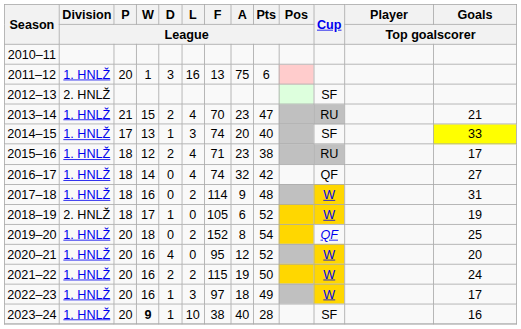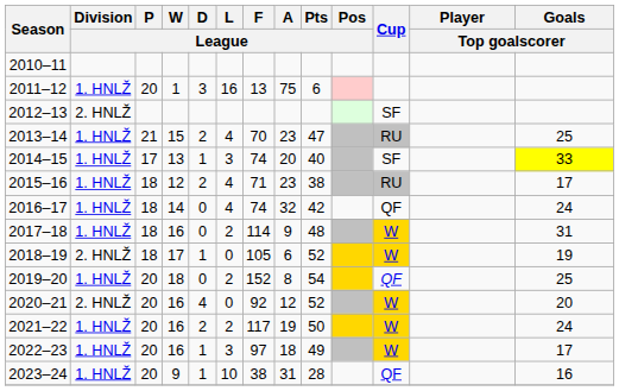 <table class="wikitable sortable" style="font-size:95%; text-align: center;">
 <tr>
 <th rowspan=2>Season</th>
 <th>Division</th>
 <th width="20">P</th>
 <th width="20">W</th>
 <th width="20">D</th>
 <th width="20">L</th>
 <th width="20">F</th>
 <th width="20">A</th>
 <th width="20">Pts</th>
 <th width="35">Pos</th>
 <th rowspan=2 width="30"><a href='#'>Cup</a></th>
 <th>Player</th>
 <th>Goals</th>
 </tr>
 <tr>
 <th class="unsortable" colspan=9>League</th>
 <th colspan=2 width="200">Top goalscorer</th>
 </tr>
 <tr>
 <td>2010–11</td>
 <td></td>
 <td></td>
 <td></td>
 <td></td>
 <td></td>
 <td></td>
 <td></td>
 <td></td>
 <td></td>
 <td></td>
 <td></td>
 <td></td>
 </tr>
 <tr>
 <td>2011–12</td>
 <td><a href='#'>1. HNLŽ</a></td>
 <td>20</td>
 <td>1</td>
 <td>3</td>
 <td>16</td>
 <td>13</td>
 <td>75</td>
 <td>6</td>
 <td bgcolor="#ffcccc"></td>
 <td></td>
 <td></td>
 <td></td>
 </tr>
 <tr>
 <td>2012–13</td>
 <td>2. HNLŽ</td>
 <td></td>
 <td></td>
 <td></td>
 <td></td>
 <td></td>
 <td></td>
 <td></td>
 <td bgcolor="#ddffdd"></td>
 <td>SF</td>
 <td></td>
 <td></td>
 </tr>
 <tr>
 <td>2013–14</td>
 <td><a href='#'>1. HNLŽ</a></td>
 <td>21</td>
 <td>15</td>
 <td>2</td>
 <td>4</td>
 <td>70</td>
 <td>23</td>
 <td>47</td>
 <td bgcolor=silver></td>
 <td bgcolor=silver>RU</td>
 <td align="left"></td>
-<td>21</td>
+<td>25</td>
 </tr>
 <tr>
 <td>2014–15</td>
 <td><a href='#'>1. HNLŽ</a></td>
 <td>17</td>
 <td>13</td>
 <td>1</td>
 <td>3</td>
 <td>74</td>
 <td>20</td>
 <td>40</td>
 <td bgcolor=silver></td>
 <td>SF</td>
 <td align="left"></td>
 <td bgcolor=yellow>33</td>
 </tr>
 <tr>
 <td>2015–16</td>
 <td><a href='#'>1. HNLŽ</a></td>
 <td>18</td>
 <td>12</td>
 <td>2</td>
 <td>4</td>
 <td>71</td>
 <td>23</td>
 <td>38</td>
 <td bgcolor=silver></td>
 <td bgcolor=silver>RU</td>
 <td align="left"></td>
 <td>17</td>
 </tr>
 <tr>
 <td>2016–17</td>
 <td><a href='#'>1. HNLŽ</a></td>
 <td>18</td>
 <td>14</td>
 <td>0</td>
 <td>4</td>
 <td>74</td>
 <td>32</td>
 <td>42</td>
 <td></td>
 <td>QF</td>
 <td align="left"></td>
-<td>27</td>
+<td>24</td>
 </tr>
 <tr>
 <td>2017–18</td>
 <td><a href='#'>1. HNLŽ</a></td>
 <td>18</td>
 <td>16</td>
 <td>0</td>
 <td>2</td>
 <td>114</td>
 <td>9</td>
 <td>48</td>
 <td bgcolor=silver></td>
 <td bgcolor=gold><a href='#'>W</a></td>
 <td align="left"></td>
 <td>31</td>
 </tr>
 <tr>
 <td>2018–19</td>
 <td>2. HNLŽ</td>
 <td>18</td>
 <td>17</td>
 <td>1</td>
 <td>0</td>
 <td>105</td>
 <td>6</td>
 <td>52</td>
 <td bgcolor=gold></td>
 <td bgcolor=gold><a href='#'>W</a></td>
 <td align="left"></td>
 <td>19</td>
 </tr>
 <tr>
 <td>2019–20</td>
 <td><a href='#'>1. HNLŽ</a></td>
 <td>20</td>
 <td>18</td>
 <td>0</td>
 <td>2</td>
 <td>152</td>
 <td>8</td>
 <td>54</td>
 <td bgcolor=gold></td>
 <td><em><a href='#'>QF</a></em></td>
 <td align="left"></td>
 <td>25</td>
 </tr>
 <tr>
 <td>2020–21</td>
-<td><a href='#'>1. HNLŽ</a></td>
+<td>2. HNLŽ</td>
 <td>20</td>
 <td>16</td>
 <td>4</td>
 <td>0</td>
-<td>95</td>
+<td>92</td>
 <td>12</td>
 <td>52</td>
 <td bgcolor=silver></td>
 <td bgcolor=gold><a href='#'>W</a></td>
 <td align="left"></td>
 <td>20</td>
 </tr>
 <tr>
 <td>2021–22</td>
 <td><a href='#'>1. HNLŽ</a></td>
 <td>20</td>
 <td>16</td>
 <td>2</td>
 <td>2</td>
-<td>115</td>
+<td>117</td>
 <td>19</td>
 <td>50</td>
 <td bgcolor=gold></td>
 <td bgcolor=gold><a href='#'>W</a></td>
 <td align="left"></td>
 <td>24</td>
 </tr>
 <tr>
 <td>2022–23</td>
 <td><a href='#'>1. HNLŽ</a></td>
 <td>20</td>
 <td>16</td>
 <td>1</td>
 <td>3</td>
 <td>97</td>
 <td>18</td>
 <td>49</td>
 <td bgcolor=silver></td>
 <td bgcolor=gold><a href='#'>W</a></td>
 <td align="left"></td>
 <td>17</td>
 </tr>
 <tr>
 <td>2023–24</td>
 <td><a href='#'>1. HNLŽ</a></td>
 <td>20</td>
-<td><strong>9</strong></td>
+<td>9</td>
 <td>1</td>
 <td>10</td>
 <td>38</td>
-<td>40</td>
+<td>31</td>
 <td>28</td>
 <td></td>
-<td>SF</td>
+<td><a href='#'>QF</a></td>
 <td align="left"></td>
 <td>16</td>
 </tr>
 <tr>
 </tr>
 </table>
